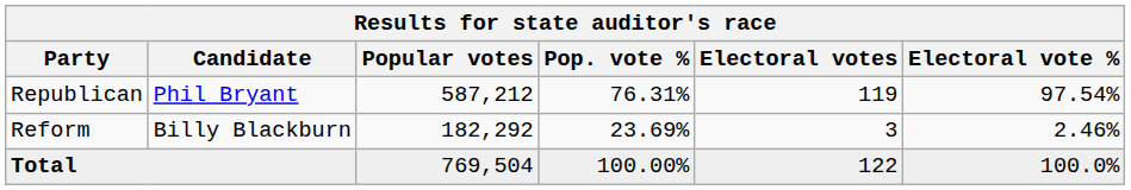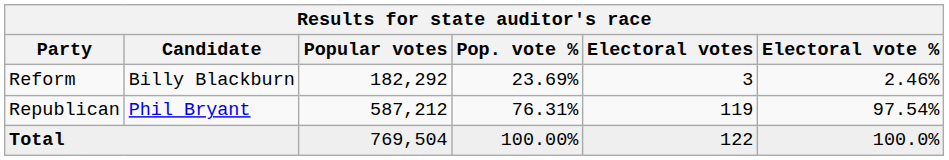 <table class="wikitable">
 <tr>
 <th colspan="6">Results for state auditor's race</th>
 </tr>
 <tr>
 <th>Party</th>
 <th>Candidate</th>
 <th>Popular votes</th>
 <th>Pop. vote %</th>
 <th>Electoral votes</th>
 <th>Electoral vote %</th>
 </tr>
 <tr>
+<td>Reform</td>
+<td>Billy Blackburn</td>
+<td align="right">182,292</td>
+<td align="right">23.69%</td>
+<td align="right">3</td>
+<td align="right">2.46%</td>
+</tr>
+<tr>
 <td>Republican</td>
 <td><a href='#'>Phil Bryant</a></td>
 <td align="right">587,212</td>
 <td align="right">76.31%</td>
 <td align="right">119</td>
 <td align="right">97.54%</td>
-</tr>
-<tr>
-<td>Reform</td>
-<td>Billy Blackburn</td>
-<td align="right">182,292</td>
-<td align="right">23.69%</td>
-<td align="right">3</td>
-<td align="right">2.46%</td>
 </tr>
 <tr style="background:#EFEFEF;">
 <td colspan="2"><strong>Total</strong></td>
 <td align="right">769,504</td>
 <td align="right">100.00%</td>
 <td align="right">122</td>
 <td align="right">100.0%</td>
 </tr>
 </table>
